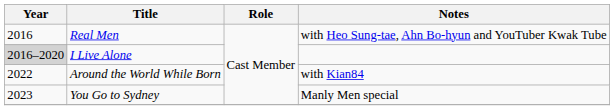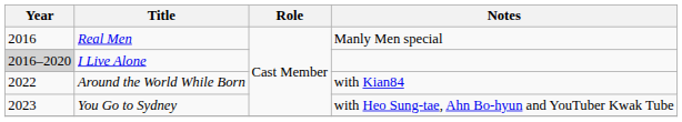 <table class="wikitable sortable">
 <tr>
 <th>Year</th>
 <th>Title</th>
 <th>Role</th>
 <th>Notes</th>
 </tr>
 <tr>
 <td>2016</td>
 <td><em><a href='#'>Real Men</a></em></td>
 <td rowspan="4">Cast Member</td>
-<td>with <a href='#'>Heo Sung-tae</a>, <a href='#'>Ahn Bo-hyun</a> and YouTuber Kwak Tube</td>
+<td>Manly Men special</td>
 </tr>
 <tr>
 <td style="background: lightgrey;">2016–2020</td>
 <td><em><a href='#'>I Live Alone</a></em></td>
 <td></td>
 </tr>
 <tr>
 <td>2022</td>
 <td><em>Around the World While Born</em></td>
 <td>with <a href='#'>Kian84</a></td>
 </tr>
 <tr>
 <td>2023</td>
 <td><em>You Go to Sydney</em></td>
-<td>Manly Men special</td>
+<td>with <a href='#'>Heo Sung-tae</a>, <a href='#'>Ahn Bo-hyun</a> and YouTuber Kwak Tube</td>
 </tr>
 <tr>
 </tr>
 </table>
